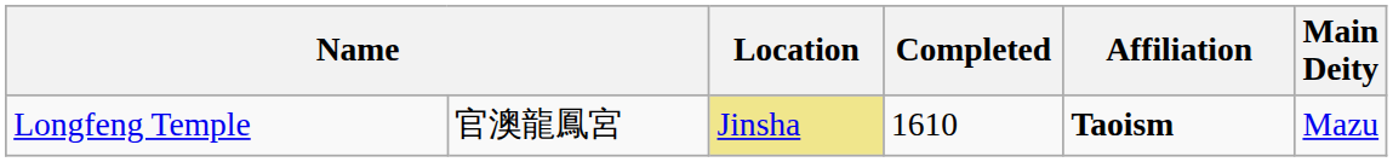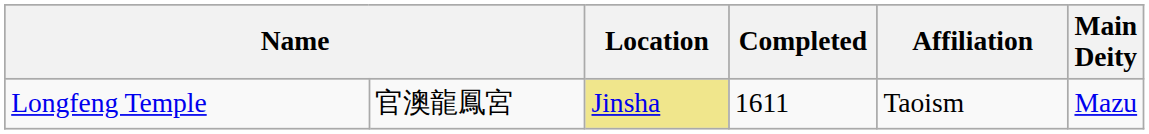 <table class="wikitable sortable" style="width:75%">
 <tr>
 <th colspan="2" scope="col">Name</th>
 <th scope="col" style="width:5em">Location</th>
 <th scope="col" style="width:5em">Completed</th>
 <th scope="col" style="width:7em">Affiliation</th>
 <th scope="col">Main Deity</th>
 </tr>
 <tr>
 <td style="width:15em"><a href='#'>Longfeng Temple</a></td>
 <td style="width:9em">官澳龍鳳宮</td>
 <td style="background: khaki;"><a href='#'>Jinsha</a></td>
-<td>1610</td>
-<td><strong>Taoism</strong></td>
+<td>1611</td>
+<td>Taoism</td>
 <td><a href='#'>Mazu</a></td>
 </tr>
 </table>
